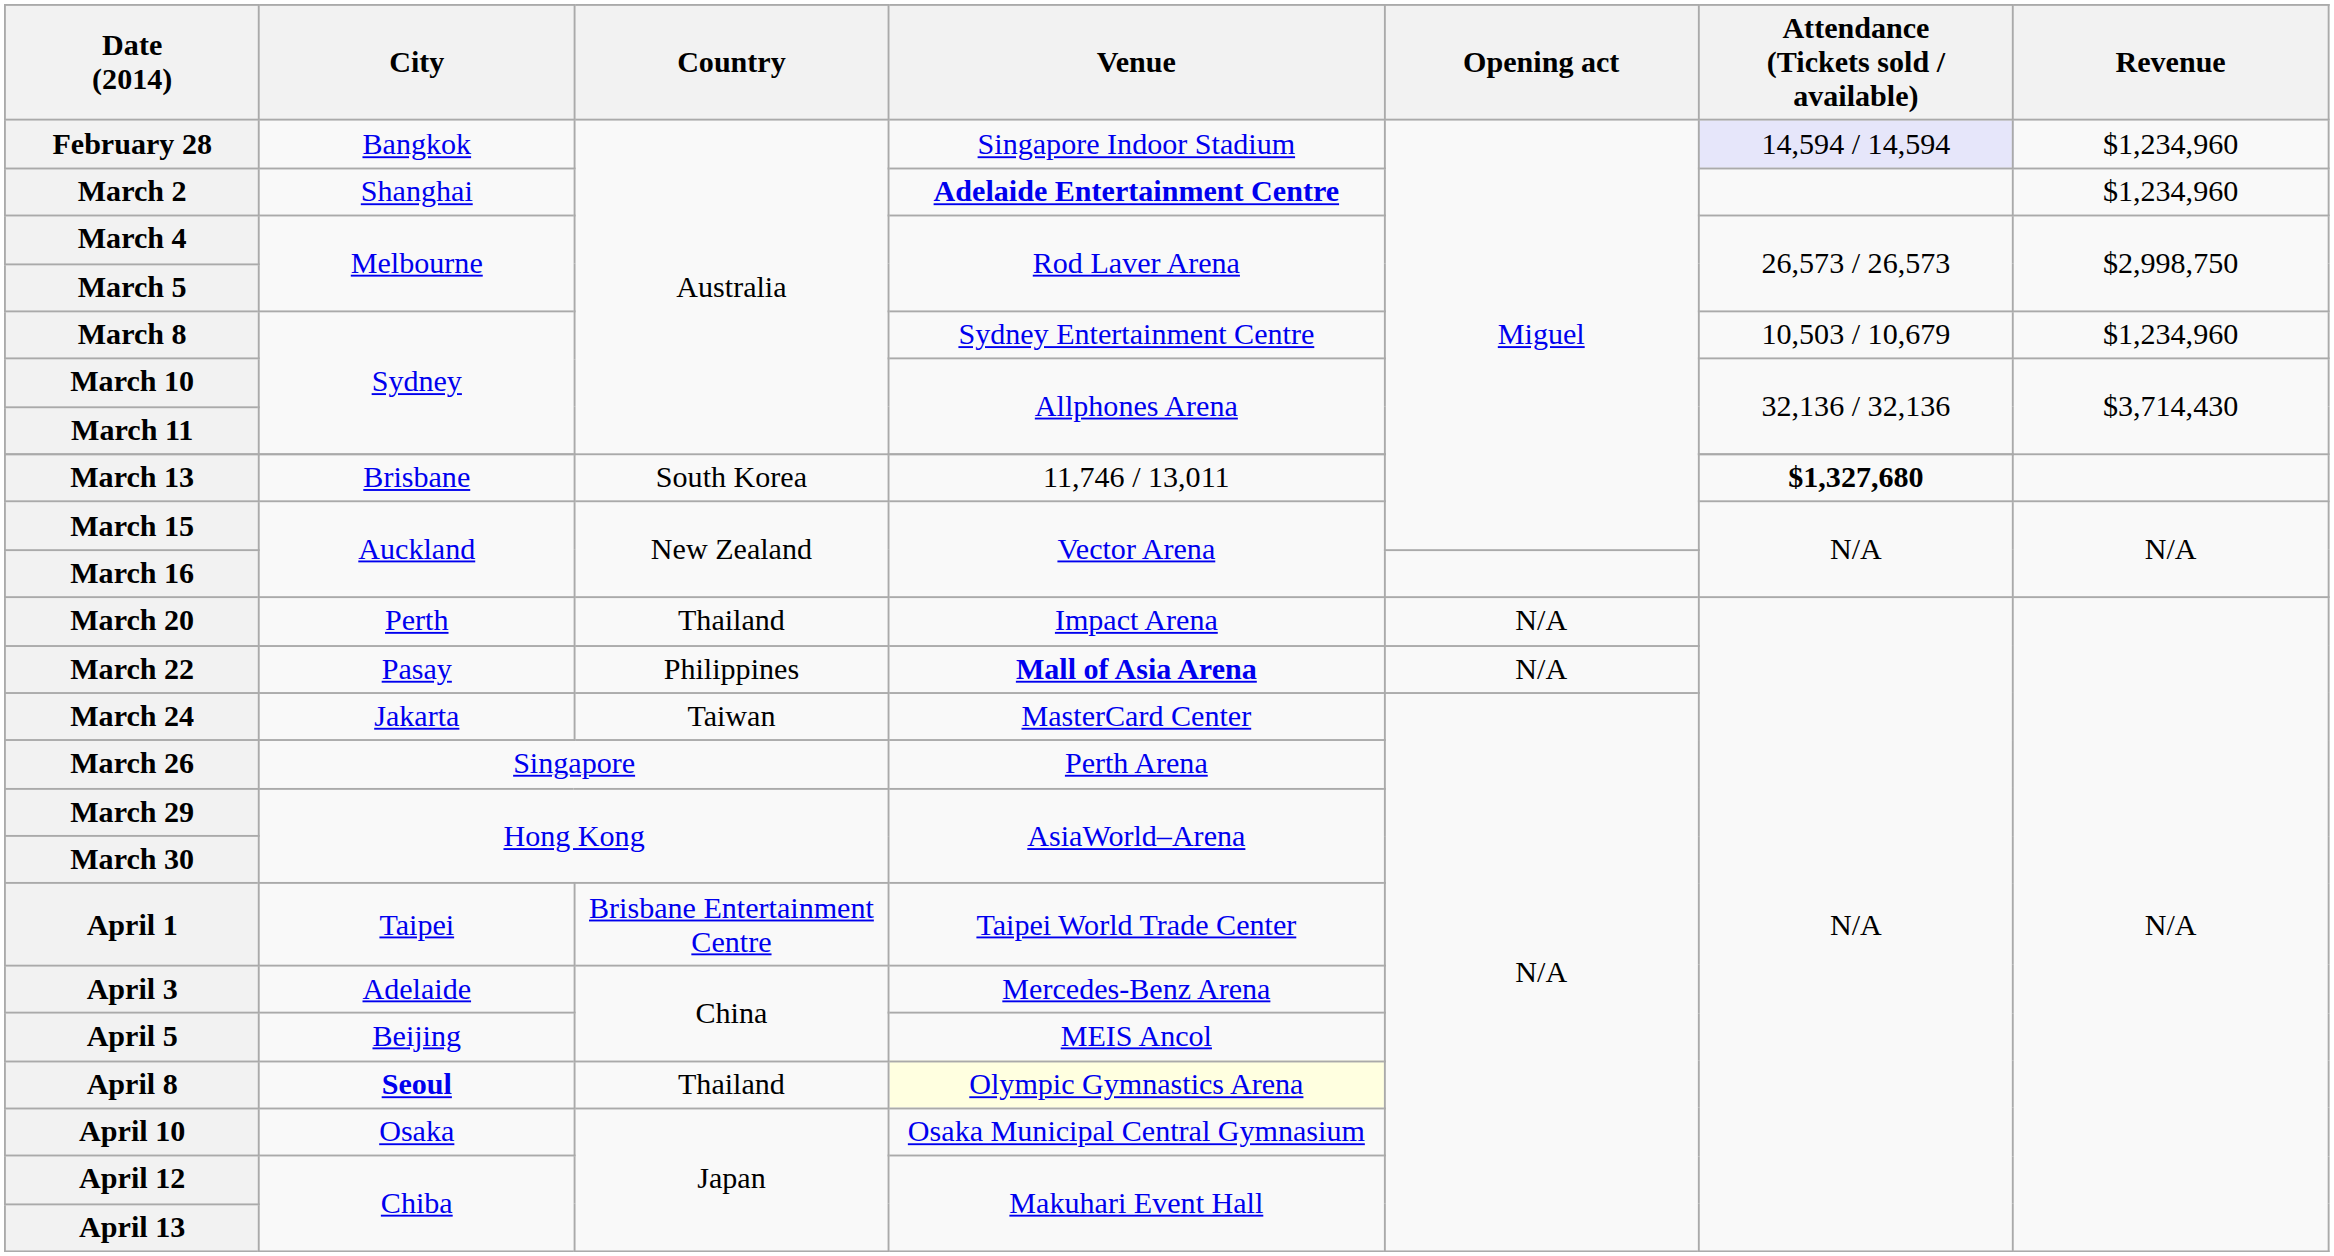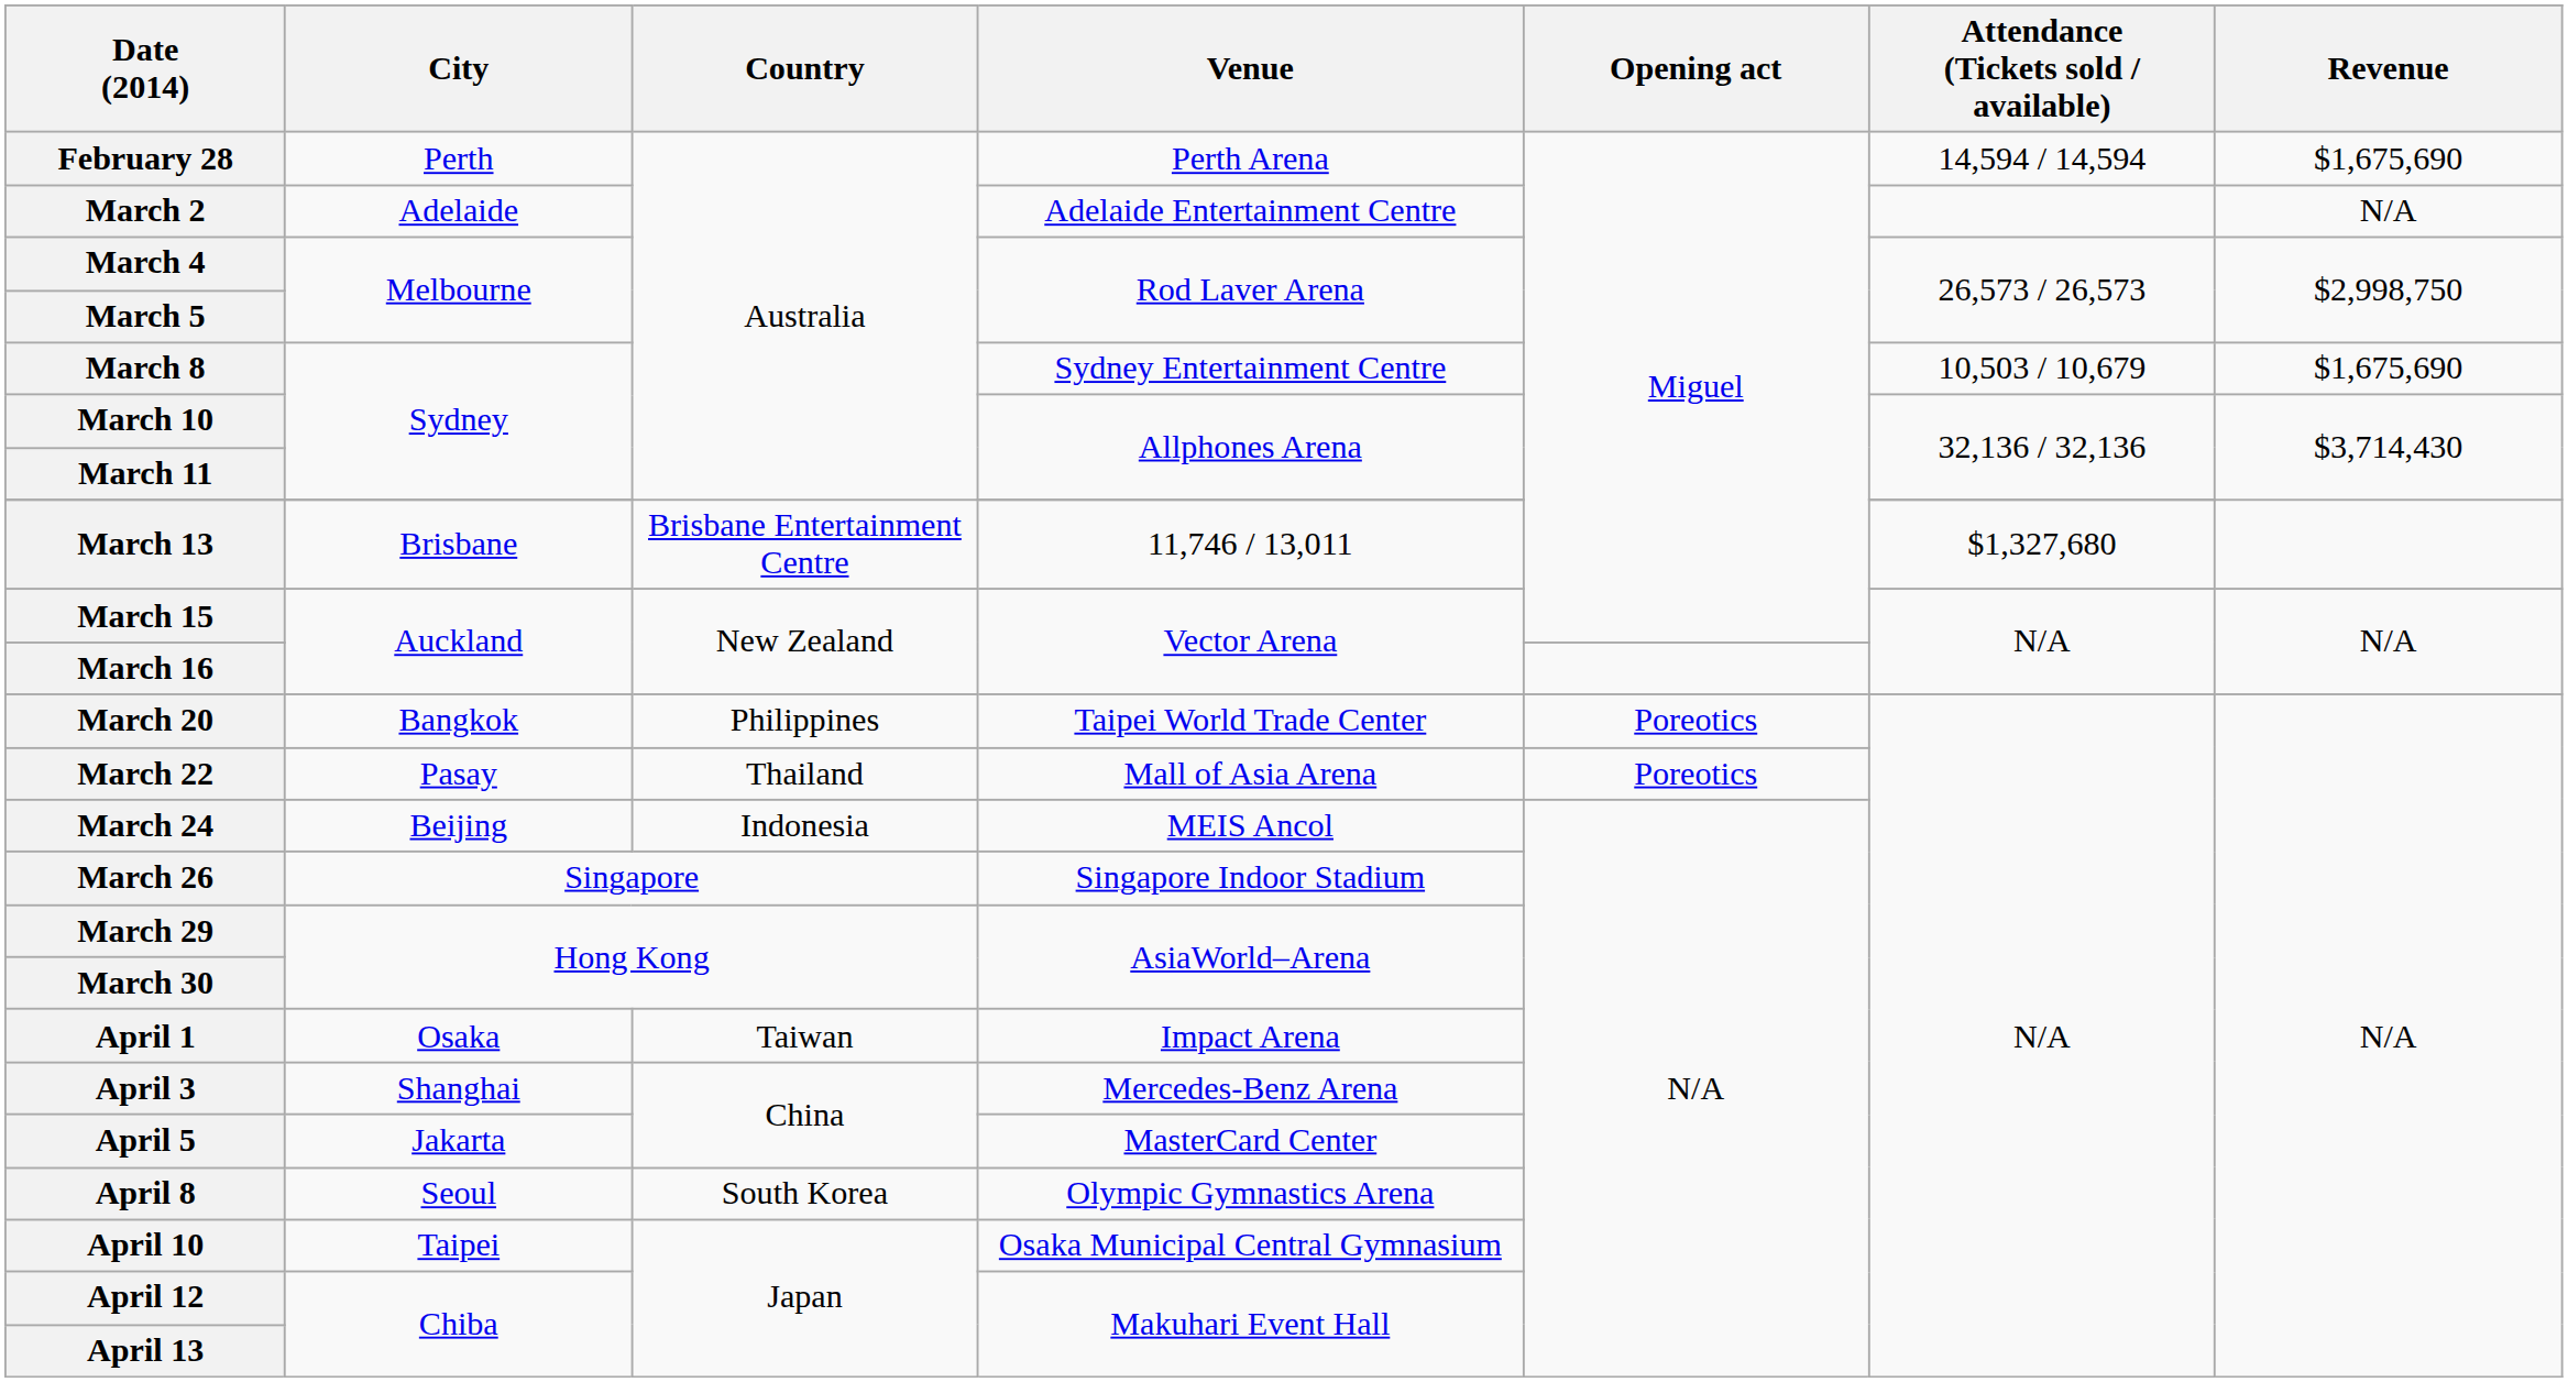 <table class="wikitable plainrowheaders" style="text-align:center;">
 <tr>
 <th scope="col" style="width:8em;">Date<br>(2014)</th>
 <th scope="col" style="width:10em;">City</th>
 <th scope="col" style="width:10em;">Country</th>
 <th scope="col" style="width:16em;">Venue</th>
 <th scope="col" style="width:10em;">Opening act</th>
 <th scope="col" style="width:10em;">Attendance<br>(Tickets sold / available)</th>
 <th scope="col" style="width:10em;">Revenue</th>
 </tr>
 <tr>
 <th scope="row">February 28</th>
-<td><a href='#'>Bangkok</a></td>
+<td><a href='#'>Perth</a></td>
 <td rowspan="8">Australia</td>
-<td><a href='#'>Singapore Indoor Stadium</a></td>
+<td><a href='#'>Perth Arena</a></td>
 <td rowspan="10"><a href='#'>Miguel</a></td>
-<td style="background: lavender;">14,594 / 14,594</td>
-<td>$1,234,960</td>
+<td>14,594 / 14,594</td>
+<td>$1,675,690</td>
 </tr>
 <tr>
 <th scope="row">March 2</th>
-<td><a href='#'>Shanghai</a></td>
-<td><strong><a href='#'>Adelaide Entertainment Centre</a></strong></td>
+<td><a href='#'>Adelaide</a></td>
+<td><a href='#'>Adelaide Entertainment Centre</a></td>
 <td></td>
-<td>$1,234,960</td>
+<td>N/A</td>
 </tr>
 <tr>
 <th scope="row">March 4</th>
 <td rowspan="2"><a href='#'>Melbourne</a></td>
 <td rowspan="2"><a href='#'>Rod Laver Arena</a></td>
 <td rowspan="2">26,573 / 26,573</td>
 <td rowspan="2">$2,998,750</td>
 </tr>
 <tr>
 <th scope="row">March 5</th>
 </tr>
 <tr>
 <th scope="row">March 8</th>
 <td rowspan="3"><a href='#'>Sydney</a></td>
 <td><a href='#'>Sydney Entertainment Centre</a></td>
 <td>10,503 / 10,679</td>
-<td>$1,234,960</td>
+<td>$1,675,690</td>
 </tr>
 <tr>
 <th scope="row">March 10</th>
 <td rowspan="2"><a href='#'>Allphones Arena</a></td>
 <td rowspan="2">32,136 / 32,136</td>
 <td rowspan="2">$3,714,430</td>
 </tr>
 <tr>
 <th scope="row">March 11</th>
 </tr>
 <tr>
 </tr>
 <tr>
 <th scope="row">March 13</th>
 <td><a href='#'>Brisbane</a></td>
-<td>South Korea</td>
+<td><a href='#'>Brisbane Entertainment Centre</a></td>
 <td>11,746 / 13,011</td>
-<td><strong>$1,327,680</strong></td>
+<td>$1,327,680</td>
 </tr>
 <tr>
 <th scope="row">March 15</th>
 <td rowspan="2"><a href='#'>Auckland</a></td>
 <td rowspan="2">New Zealand</td>
 <td rowspan="2"><a href='#'>Vector Arena</a></td>
 <td rowspan="2">N/A</td>
 <td rowspan="2">N/A</td>
 </tr>
 <tr>
 <th scope="row">March 16</th>
 </tr>
 <tr>
 <th scope="row">March 20</th>
-<td><a href='#'>Perth</a></td>
-<td>Thailand</td>
-<td><a href='#'>Impact Arena</a></td>
-<td>N/A</td>
+<td><a href='#'>Bangkok</a></td>
+<td>Philippines</td>
+<td><a href='#'>Taipei World Trade Center</a></td>
+<td><a href='#'>Poreotics</a></td>
 <td rowspan="13">N/A</td>
 <td rowspan="13">N/A</td>
 </tr>
 <tr>
 <th scope="row">March 22</th>
 <td><a href='#'>Pasay</a></td>
-<td>Philippines</td>
-<td><strong><a href='#'>Mall of Asia Arena</a></strong></td>
-<td>N/A</td>
+<td>Thailand</td>
+<td><a href='#'>Mall of Asia Arena</a></td>
+<td><a href='#'>Poreotics</a></td>
 </tr>
 <tr>
 <th scope="row">March 24</th>
-<td><a href='#'>Jakarta</a></td>
-<td>Taiwan</td>
-<td><a href='#'>MasterCard Center</a></td>
+<td><a href='#'>Beijing</a></td>
+<td>Indonesia</td>
+<td><a href='#'>MEIS Ancol</a></td>
 <td rowspan="11">N/A</td>
 </tr>
 <tr>
 <th scope="row">March 26</th>
 <td colspan="2"><a href='#'>Singapore</a></td>
-<td><a href='#'>Perth Arena</a></td>
+<td><a href='#'>Singapore Indoor Stadium</a></td>
 </tr>
 <tr>
 <th scope="row">March 29</th>
 <td colspan="2" rowspan="2"><a href='#'>Hong Kong</a></td>
 <td rowspan="2"><a href='#'>AsiaWorld–Arena</a></td>
 </tr>
 <tr>
 <th scope="row">March 30</th>
 </tr>
 <tr>
 <th scope="row">April 1</th>
-<td><a href='#'>Taipei</a></td>
-<td><a href='#'>Brisbane Entertainment Centre</a></td>
-<td><a href='#'>Taipei World Trade Center</a></td>
+<td><a href='#'>Osaka</a></td>
+<td>Taiwan</td>
+<td><a href='#'>Impact Arena</a></td>
 </tr>
 <tr>
 <th scope="row">April 3</th>
-<td><a href='#'>Adelaide</a></td>
+<td><a href='#'>Shanghai</a></td>
 <td rowspan="2">China</td>
 <td><a href='#'>Mercedes-Benz Arena</a></td>
 </tr>
 <tr>
 <th scope="row">April 5</th>
-<td><a href='#'>Beijing</a></td>
-<td><a href='#'>MEIS Ancol</a></td>
+<td><a href='#'>Jakarta</a></td>
+<td><a href='#'>MasterCard Center</a></td>
 </tr>
 <tr>
 <th scope="row">April 8</th>
-<td><strong><a href='#'>Seoul</a></strong></td>
-<td>Thailand</td>
-<td style="background: lightyellow;"><a href='#'>Olympic Gymnastics Arena</a></td>
+<td><a href='#'>Seoul</a></td>
+<td>South Korea</td>
+<td><a href='#'>Olympic Gymnastics Arena</a></td>
 </tr>
 <tr>
 <th scope="row">April 10</th>
-<td><a href='#'>Osaka</a></td>
+<td><a href='#'>Taipei</a></td>
 <td rowspan="3">Japan</td>
 <td><a href='#'>Osaka Municipal Central Gymnasium</a></td>
 </tr>
 <tr>
 <th scope="row">April 12</th>
 <td rowspan="2"><a href='#'>Chiba</a></td>
 <td rowspan="2"><a href='#'>Makuhari Event Hall</a></td>
 </tr>
 <tr>
 <th scope="row">April 13</th>
 </tr>
 </table>
